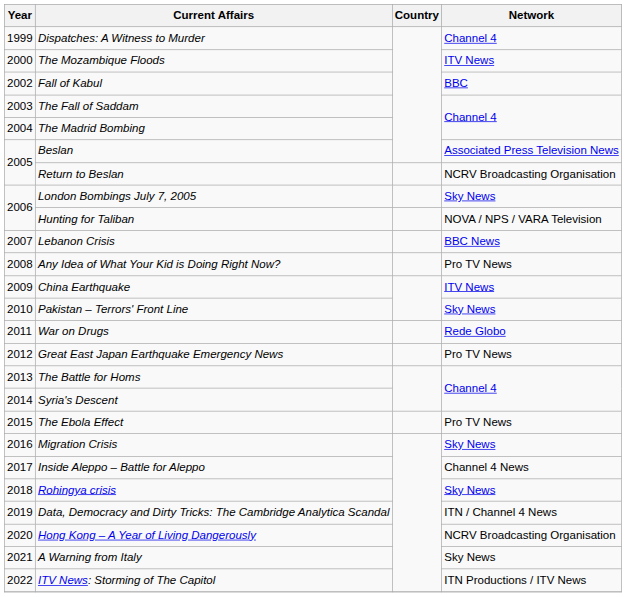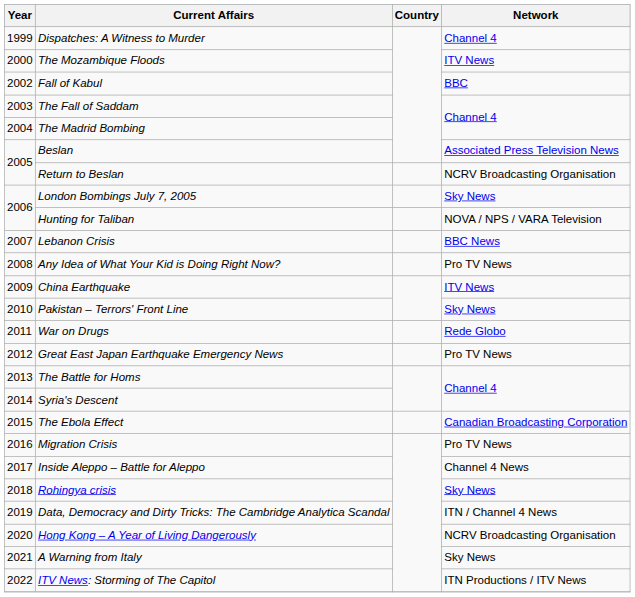 <table class="wikitable" style="font-size:1.00em; line-height:1.5em;">
 <tr style="background:#b0c4de; text-align:center;">
 <th>Year</th>
 <th>Current Affairs</th>
 <th>Country</th>
 <th>Network</th>
 </tr>
 <tr>
 <td>1999</td>
 <td><em>Dispatches: A Witness to Murder</em></td>
 <td rowspan="6"></td>
 <td><a href='#'>Channel 4</a></td>
 </tr>
 <tr>
 <td>2000</td>
 <td><em>The Mozambique Floods</em></td>
 <td><a href='#'>ITV News</a></td>
 </tr>
 <tr>
 <td>2002</td>
 <td><em>Fall of Kabul</em></td>
 <td><a href='#'>BBC</a></td>
 </tr>
 <tr>
 <td>2003</td>
 <td><em>The Fall of Saddam</em></td>
 <td rowspan="2"><a href='#'>Channel 4</a></td>
 </tr>
 <tr>
 <td>2004</td>
 <td><em>The Madrid Bombing</em></td>
 </tr>
 <tr>
 <td rowspan="2">2005</td>
 <td><em>Beslan</em></td>
 <td><a href='#'>Associated Press Television News</a></td>
 </tr>
 <tr>
 <td><em>Return to Beslan</em></td>
 <td></td>
 <td>NCRV Broadcasting Organisation</td>
 </tr>
 <tr>
 <td rowspan="2">2006</td>
 <td><em>London Bombings July 7, 2005</em></td>
 <td></td>
 <td><a href='#'>Sky News</a></td>
 </tr>
 <tr>
 <td><em>Hunting for Taliban</em></td>
 <td></td>
 <td>NOVA / NPS / VARA Television</td>
 </tr>
 <tr>
 <td>2007</td>
 <td><em>Lebanon Crisis</em></td>
 <td></td>
 <td><a href='#'>BBC News</a></td>
 </tr>
 <tr>
 <td>2008</td>
 <td><em>Any Idea of What Your Kid is Doing Right Now?</em></td>
 <td></td>
 <td>Pro TV News</td>
 </tr>
 <tr>
 <td>2009</td>
 <td><em>China Earthquake</em></td>
 <td rowspan="2"></td>
 <td><a href='#'>ITV News</a></td>
 </tr>
 <tr>
 <td>2010</td>
 <td><em>Pakistan – Terrors' Front Line</em></td>
 <td><a href='#'>Sky News</a></td>
 </tr>
 <tr>
 <td>2011</td>
 <td><em>War on Drugs</em></td>
 <td></td>
 <td><a href='#'>Rede Globo</a></td>
 </tr>
 <tr>
 <td>2012</td>
 <td><em>Great East Japan Earthquake Emergency News</em></td>
 <td></td>
 <td>Pro TV News</td>
 </tr>
 <tr>
 <td>2013</td>
 <td><em>The Battle for Homs</em></td>
 <td rowspan="2"></td>
 <td rowspan="2"><a href='#'>Channel 4</a></td>
 </tr>
 <tr>
 <td>2014</td>
 <td><em>Syria's Descent</em></td>
 </tr>
 <tr>
 <td>2015</td>
 <td><em>The Ebola Effect</em></td>
 <td></td>
-<td>Pro TV News</td>
+<td><a href='#'>Canadian Broadcasting Corporation</a></td>
 </tr>
 <tr>
 <td>2016</td>
 <td><em>Migration Crisis</em></td>
 <td rowspan="7"></td>
-<td><a href='#'>Sky News</a></td>
+<td>Pro TV News</td>
 </tr>
 <tr>
 <td>2017</td>
 <td><em>Inside Aleppo – Battle for Aleppo</em></td>
 <td>Channel 4 News</td>
 </tr>
 <tr>
 <td>2018</td>
 <td><em><a href='#'>Rohingya crisis</a></em></td>
 <td><a href='#'>Sky News</a></td>
 </tr>
 <tr>
 <td>2019</td>
 <td><em>Data, Democracy and Dirty Tricks: The Cambridge Analytica Scandal</em></td>
 <td>ITN / Channel 4 News</td>
 </tr>
 <tr>
 <td>2020</td>
 <td><em><a href='#'>Hong Kong – A Year of Living Dangerously</a></em></td>
 <td>NCRV Broadcasting Organisation</td>
 </tr>
 <tr>
 <td>2021</td>
 <td><em>A Warning from Italy</em></td>
 <td>Sky News</td>
 </tr>
 <tr>
 <td>2022</td>
 <td><em><a href='#'>ITV News</a>: Storming of The Capitol</em></td>
 <td>ITN Productions / ITV News</td>
 </tr>
 <tr>
 </tr>
 </table>
